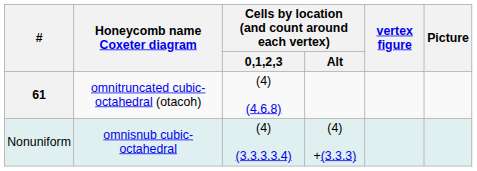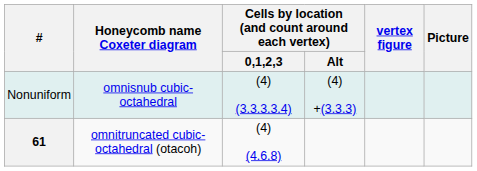 <table class="wikitable">
 <tr>
 <th rowspan=2>#</th>
 <th rowspan=2>Honeycomb name<br><a href='#'>Coxeter diagram</a><br></th>
 <th colspan=2>Cells by location<br>(and count around each vertex)</th>
 <th rowspan=2><a href='#'>vertex figure</a></th>
 <th rowspan=2>Picture</th>
 </tr>
 <tr>
 <th>0,1,2,3<br></th>
 <th>Alt</th>
 </tr>
+<tr align=center BGCOLOR="#e0f0f0">
+<td>Nonuniform</td>
+<td><a href='#'>omnisnub cubic-octahedral</a><br></td>
+<td>(4)<br><br><a href='#'>(3.3.3.3.4)</a></td>
+<td>(4)<br><br>+<a href='#'>(3.3.3)</a></td>
+<td></td>
+<td></td>
+</tr>
 <tr align=center>
 <th>61</th>
 <td><a href='#'>omnitruncated cubic-octahedral</a> (otacoh)<br></td>
 <td>(4)<br><br><a href='#'>(4.6.8)</a></td>
 <td></td>
 <td></td>
 <td></td>
 </tr>
-<tr align=center BGCOLOR="#e0f0f0">
-<td>Nonuniform</td>
-<td><a href='#'>omnisnub cubic-octahedral</a><br></td>
-<td>(4)<br><br><a href='#'>(3.3.3.3.4)</a></td>
-<td>(4)<br><br>+<a href='#'>(3.3.3)</a></td>
-<td></td>
-<td></td>
-</tr>
 </table>
